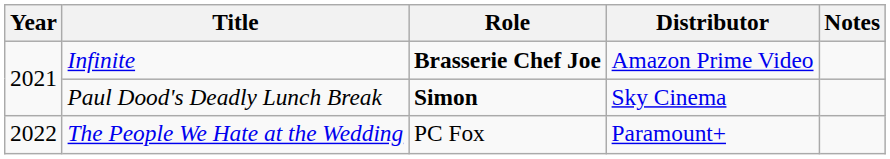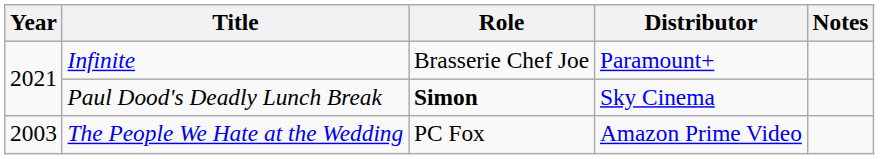 <table class="wikitable sortable">
 <tr>
 <th>Year</th>
 <th>Title</th>
 <th>Role</th>
 <th>Distributor</th>
 <th class="unsortable">Notes</th>
 </tr>
 <tr>
 <td rowspan=2>2021</td>
 <td><em><a href='#'>Infinite</a></em></td>
-<td><strong>Brasserie Chef Joe</strong></td>
-<td><a href='#'>Amazon Prime Video</a></td>
+<td>Brasserie Chef Joe</td>
+<td><a href='#'>Paramount+</a></td>
 <td></td>
 </tr>
 <tr>
 <td><em>Paul Dood's Deadly Lunch Break</em></td>
 <td><strong>Simon</strong></td>
 <td><a href='#'>Sky Cinema</a></td>
 <td></td>
 </tr>
 <tr>
-<td>2022</td>
+<td>2003</td>
 <td><em><a href='#'>The People We Hate at the Wedding</a></em></td>
 <td>PC Fox</td>
-<td><a href='#'>Paramount+</a></td>
+<td><a href='#'>Amazon Prime Video</a></td>
 <td></td>
 </tr>
 </table>
